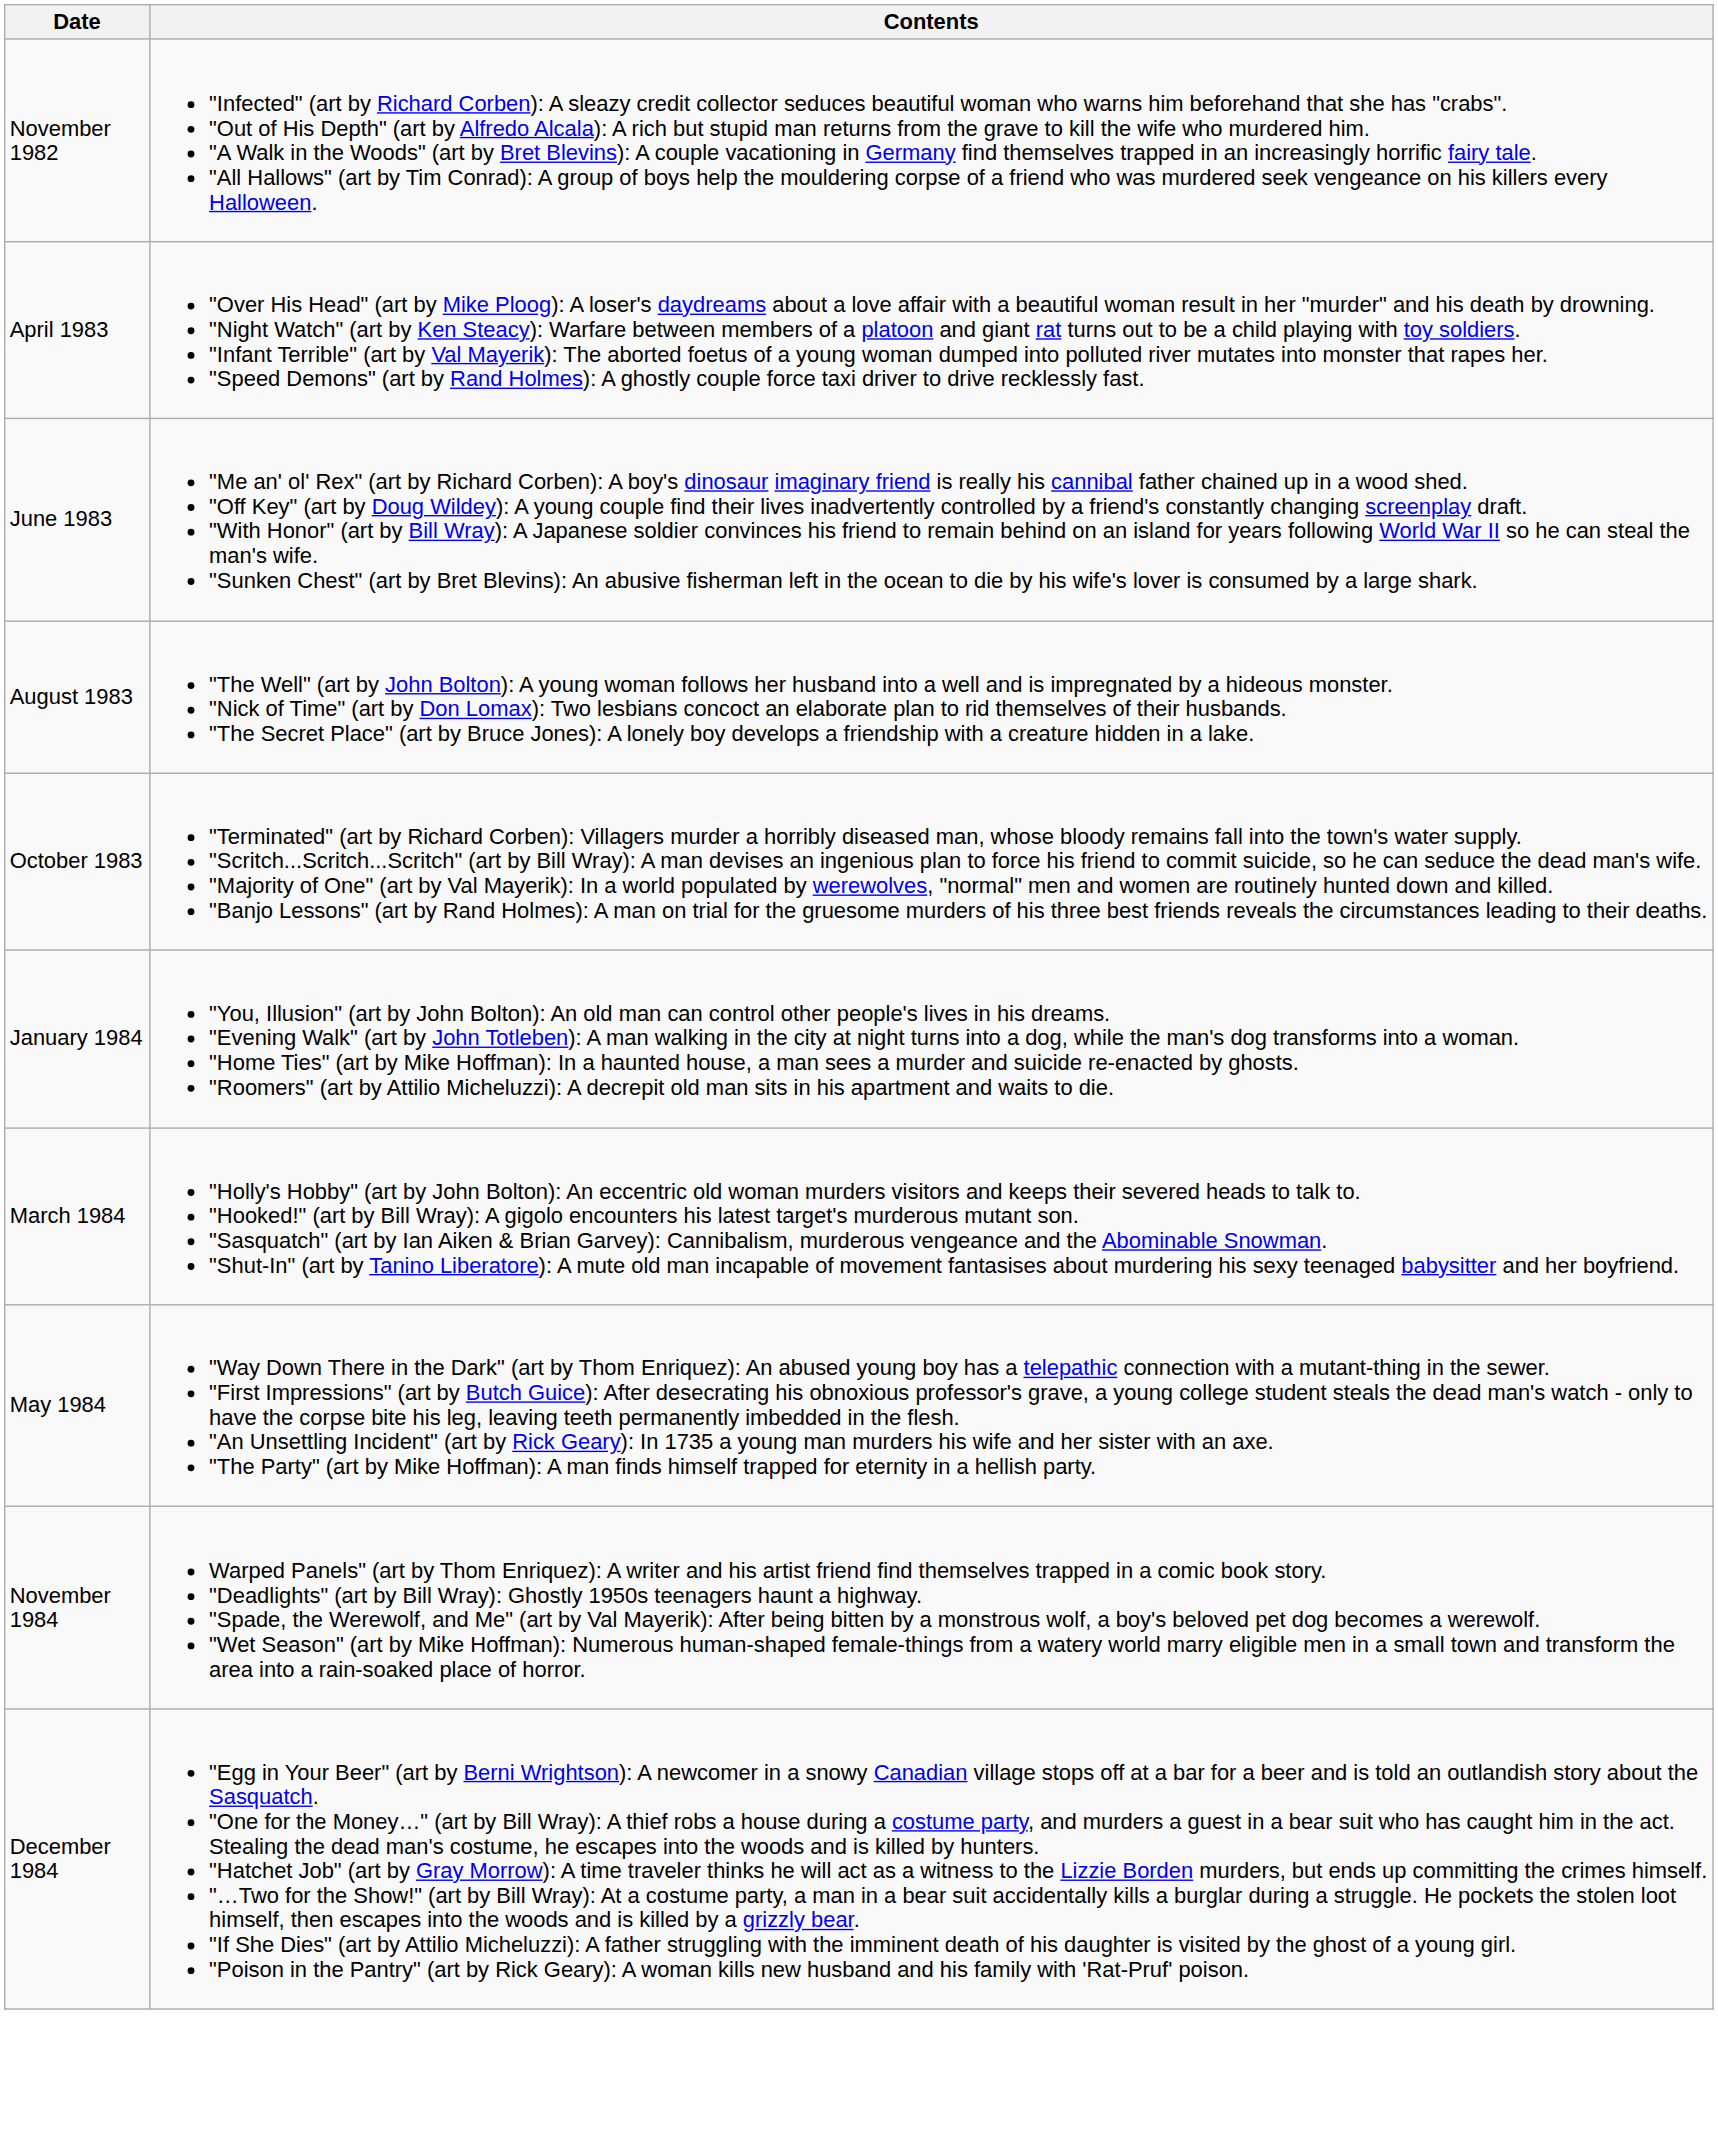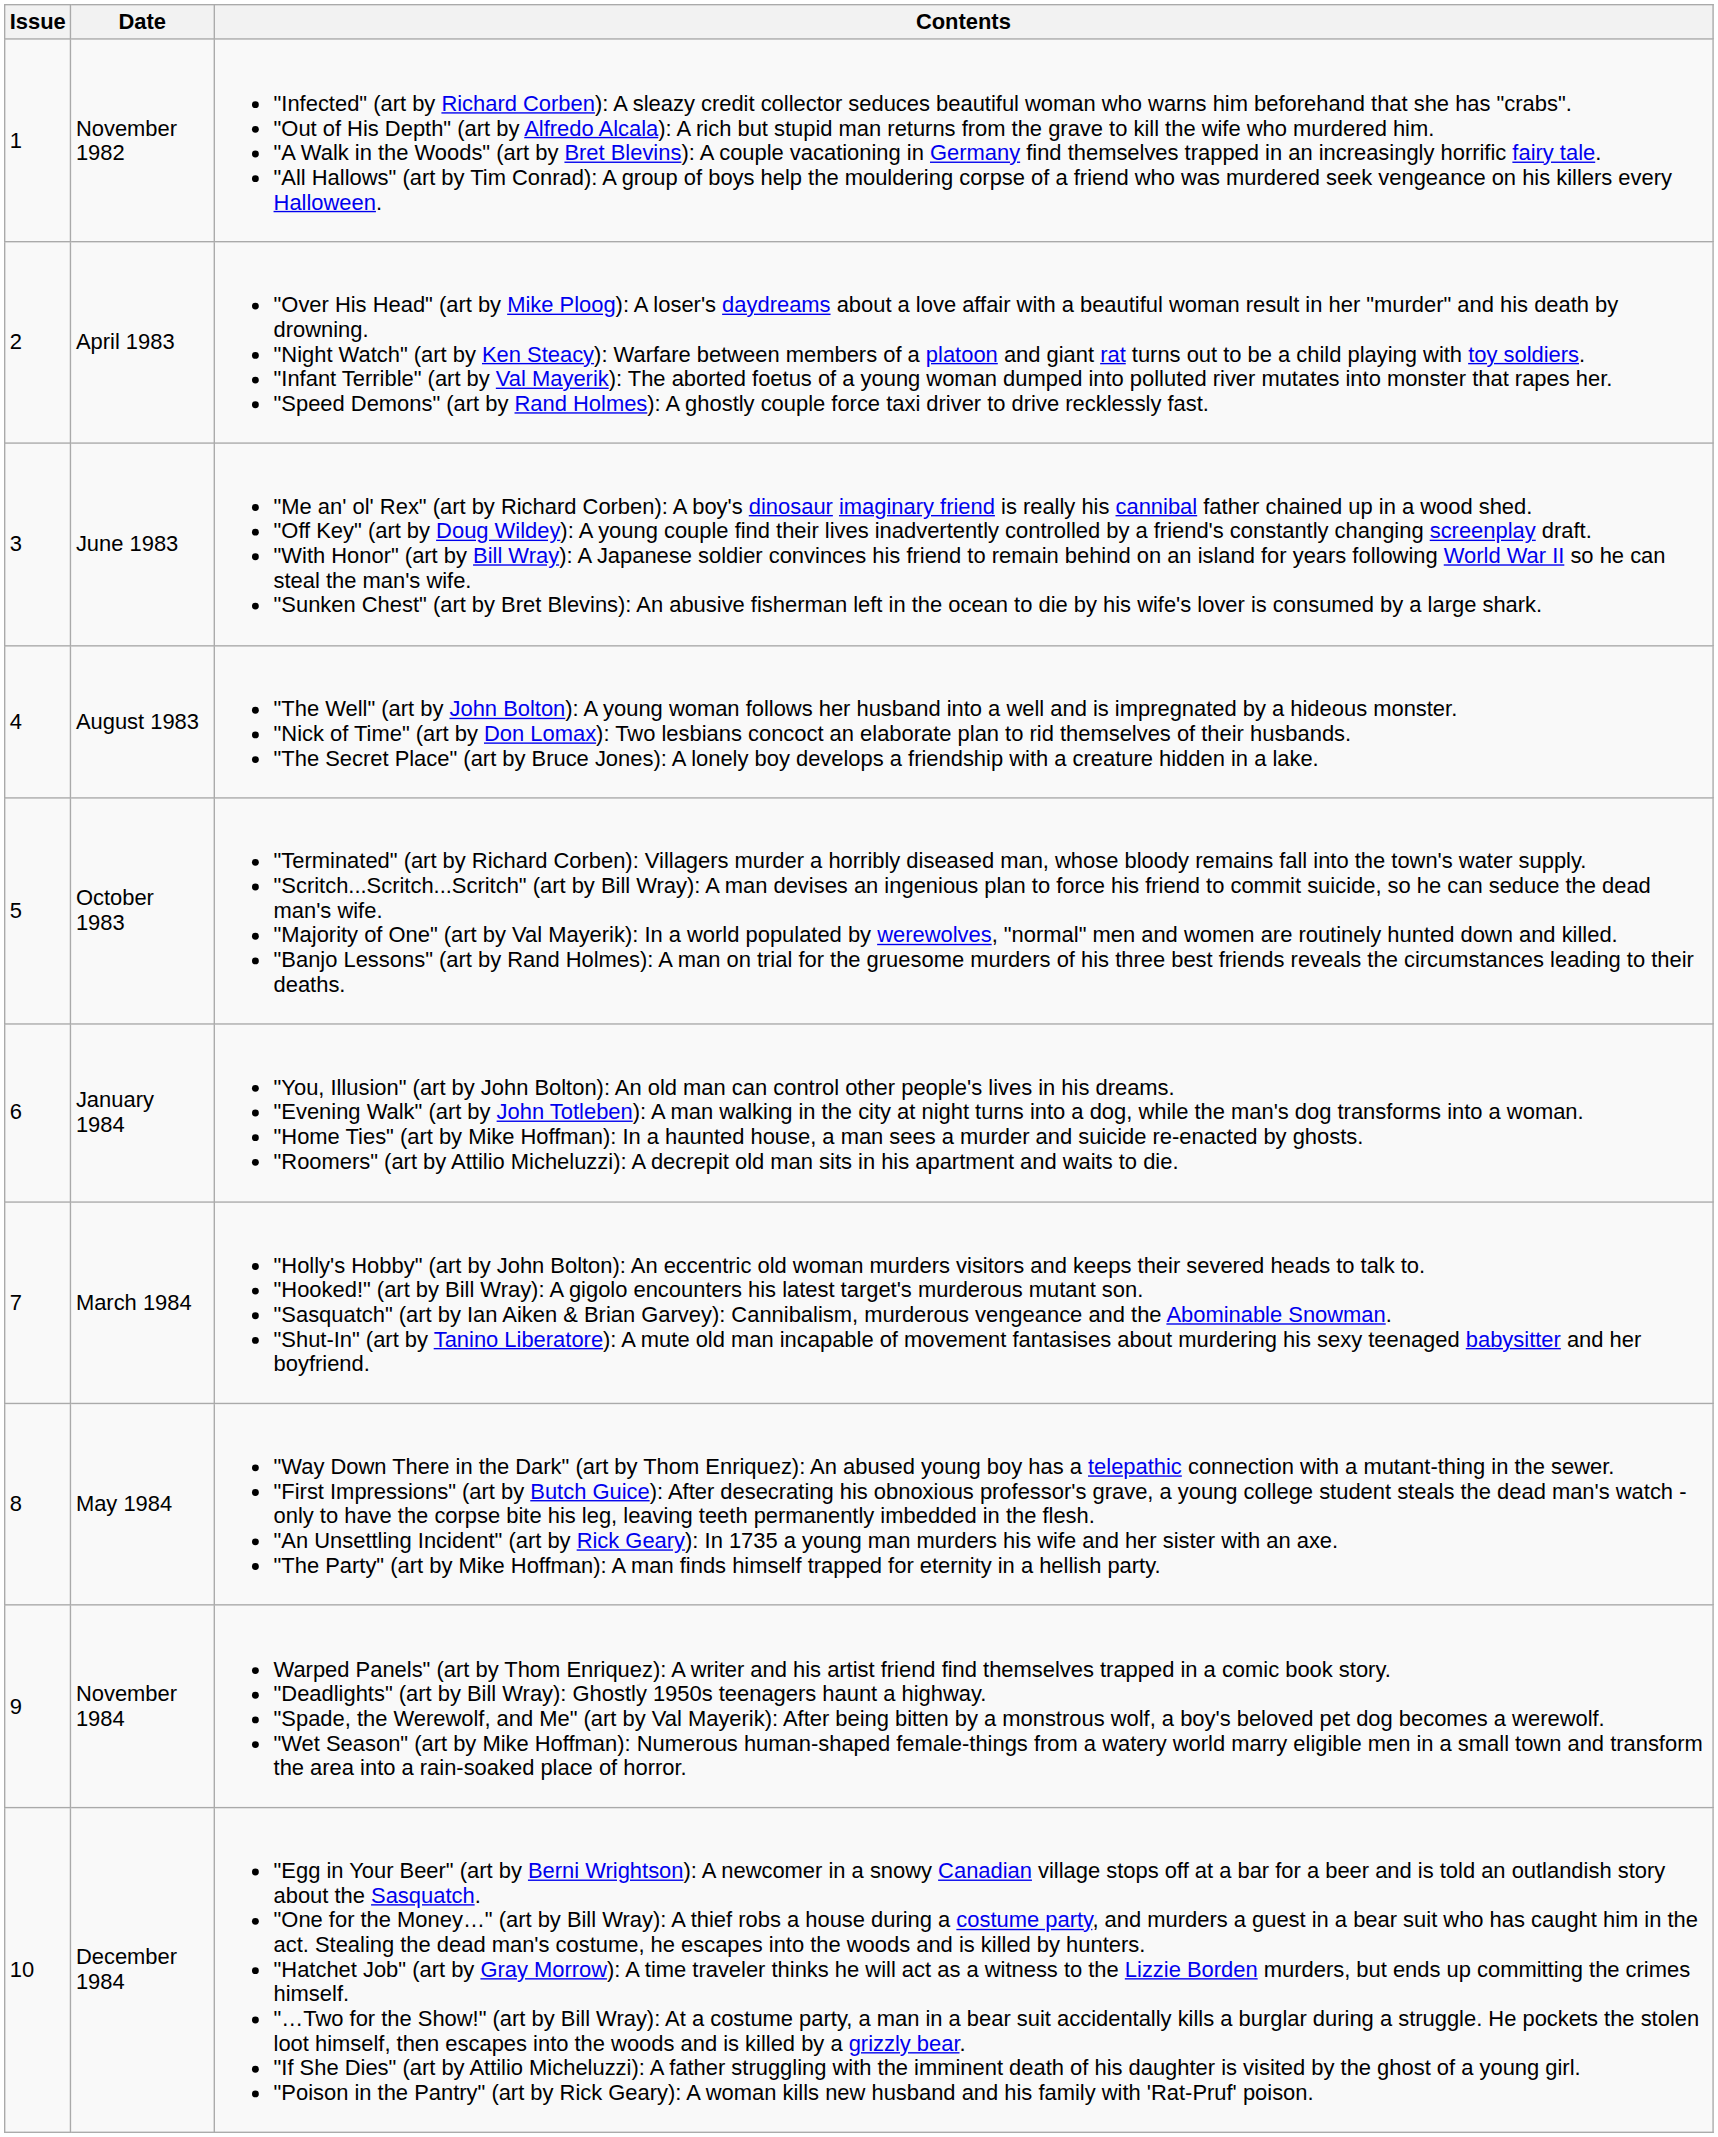 <table class="wikitable mw-collapsible width="75%">
 <tr>
+<th>Issue</th>
 <th>Date</th>
 <th>Contents</th>
 </tr>
 <tr>
+<td>1</td>
 <td>November 1982</td>
 <td><br><ul><li>"Infected" (art by <a href='#'>Richard Corben</a>): A sleazy credit collector seduces beautiful woman who warns him beforehand that she has "crabs".</li><li>"Out of His Depth" (art by <a href='#'>Alfredo Alcala</a>): A rich but stupid man returns from the grave to kill the wife who murdered him.</li><li>"A Walk in the Woods" (art by <a href='#'>Bret Blevins</a>): A couple vacationing in <a href='#'>Germany</a> find themselves trapped in an increasingly horrific <a href='#'>fairy tale</a>.</li><li>"All Hallows" (art by Tim Conrad): A group of boys help the mouldering corpse of a friend who was murdered seek vengeance on his killers every <a href='#'>Halloween</a>.</li></ul></td>
 </tr>
 <tr>
+<td>2</td>
 <td>April 1983</td>
 <td><br><ul><li>"Over His Head" (art by <a href='#'>Mike Ploog</a>): A loser's <a href='#'>daydreams</a> about a love affair with a beautiful woman result in her "murder" and his death by drowning.</li><li>"Night Watch" (art by <a href='#'>Ken Steacy</a>): Warfare between members of a <a href='#'>platoon</a> and giant <a href='#'>rat</a> turns out to be a child playing with <a href='#'>toy soldiers</a>.</li><li>"Infant Terrible"  (art by <a href='#'>Val Mayerik</a>): The aborted foetus of a young woman dumped into polluted river mutates into monster that rapes her.</li><li>"Speed Demons"  (art by <a href='#'>Rand Holmes</a>): A ghostly couple force taxi driver to drive recklessly fast.</li></ul></td>
 </tr>
 <tr>
+<td>3</td>
 <td>June 1983</td>
 <td><br><ul><li>"Me an' ol' Rex"  (art by Richard Corben): A boy's <a href='#'>dinosaur</a> <a href='#'>imaginary friend</a> is really his <a href='#'>cannibal</a> father chained up in a wood shed.</li><li>"Off Key" (art by <a href='#'>Doug Wildey</a>): A young couple find their lives inadvertently controlled by a friend's constantly changing <a href='#'>screenplay</a> draft.</li><li>"With Honor" (art by <a href='#'>Bill Wray</a>): A Japanese soldier convinces his friend to remain behind on an island for years following <a href='#'>World War II</a> so he can steal the man's wife.</li><li>"Sunken Chest" (art by Bret Blevins): An abusive fisherman left in the ocean to die by his wife's lover is consumed by a large shark.</li></ul></td>
 </tr>
 <tr>
+<td>4</td>
 <td>August 1983</td>
 <td><br><ul><li>"The Well" (art by <a href='#'>John Bolton</a>): A young woman follows her husband into a well and is impregnated by a hideous monster.</li><li>"Nick of Time" (art by <a href='#'>Don Lomax</a>): Two lesbians concoct an elaborate plan to rid themselves of their husbands.</li><li>"The Secret Place"  (art by Bruce Jones): A lonely boy develops a friendship with a creature hidden in a lake.</li></ul></td>
 </tr>
 <tr>
+<td>5</td>
 <td>October 1983</td>
 <td><br><ul><li>"Terminated" (art by Richard Corben): Villagers murder a horribly diseased man, whose bloody remains fall into the town's water supply.</li><li>"Scritch...Scritch...Scritch" (art by Bill Wray): A man devises an ingenious plan to force his friend to commit suicide, so he can seduce the dead man's wife.</li><li>"Majority of One" (art by Val Mayerik): In a world populated by <a href='#'>werewolves</a>, "normal" men and women are routinely hunted down and killed.</li><li>"Banjo Lessons" (art by Rand Holmes): A man on trial for the gruesome murders of his three best friends reveals the circumstances leading to their deaths.</li></ul></td>
 </tr>
 <tr>
+<td>6</td>
 <td>January 1984</td>
 <td><br><ul><li>"You, Illusion" (art by John Bolton): An old man can control other people's lives in his dreams.</li><li>"Evening Walk" (art by <a href='#'>John Totleben</a>): A man walking in the city at night turns into a dog, while the man's dog transforms into a woman.</li><li>"Home Ties" (art by Mike Hoffman): In a haunted house, a man sees a murder and suicide re-enacted by ghosts.</li><li>"Roomers" (art by Attilio Micheluzzi): A decrepit old man sits in his apartment and waits to die.</li></ul></td>
 </tr>
 <tr>
+<td>7</td>
 <td>March 1984</td>
 <td><br><ul><li>"Holly's Hobby" (art by John Bolton): An eccentric old woman murders visitors and keeps their severed heads to talk to.</li><li>"Hooked!" (art by Bill Wray): A gigolo encounters his latest target's murderous mutant son.</li><li>"Sasquatch" (art by Ian Aiken & Brian Garvey): Cannibalism, murderous vengeance and the <a href='#'>Abominable Snowman</a>.</li><li>"Shut-In" (art by <a href='#'>Tanino Liberatore</a>): A mute old man incapable of movement fantasises about murdering his sexy teenaged <a href='#'>babysitter</a> and her boyfriend.</li></ul></td>
 </tr>
 <tr>
+<td>8</td>
 <td>May 1984</td>
 <td><br><ul><li>"Way Down There in the Dark" (art by Thom Enriquez): An abused young boy has a <a href='#'>telepathic</a> connection with a mutant-thing in the sewer.</li><li>"First Impressions" (art by <a href='#'>Butch Guice</a>): After desecrating his obnoxious professor's grave, a young college student steals the dead man's watch - only to have the corpse bite his leg, leaving teeth permanently imbedded in the flesh.</li><li>"An Unsettling Incident" (art by <a href='#'>Rick Geary</a>): In 1735 a young man murders his wife and her sister with an axe.</li><li>"The Party" (art by Mike Hoffman): A man finds himself trapped for eternity in a hellish party.</li></ul></td>
 </tr>
 <tr>
+<td>9</td>
 <td>November 1984</td>
 <td><br><ul><li>Warped Panels" (art by Thom Enriquez): A writer and his artist friend find themselves trapped in a comic book story.</li><li>"Deadlights" (art by Bill Wray): Ghostly 1950s teenagers haunt a highway.</li><li>"Spade, the Werewolf, and Me" (art by Val Mayerik): After being bitten by a monstrous wolf, a boy's beloved pet dog becomes a werewolf.</li><li>"Wet Season" (art by Mike Hoffman): Numerous human-shaped female-things from a watery world marry eligible men in a small town and transform the area into a rain-soaked place of horror.</li></ul></td>
 </tr>
 <tr>
+<td>10</td>
 <td>December 1984</td>
 <td><br><ul><li>"Egg in Your Beer" (art by <a href='#'>Berni Wrightson</a>): A newcomer in a snowy <a href='#'>Canadian</a> village stops off at a bar for a beer and is told an outlandish story about the <a href='#'>Sasquatch</a>.</li><li>"One for the Money…" (art by Bill Wray): A thief robs a house during a <a href='#'>costume party</a>, and murders a guest in a bear suit who has caught him in the act. Stealing the dead man's costume, he escapes into the woods and is killed by hunters.</li><li>"Hatchet Job" (art by <a href='#'>Gray Morrow</a>): A time traveler thinks he will act as a witness to the <a href='#'>Lizzie Borden</a> murders, but ends up committing the crimes himself.</li><li>"…Two for the Show!" (art by Bill Wray): At a costume party, a man in a bear suit accidentally kills a burglar during a struggle. He pockets the stolen loot himself, then escapes into the woods and is killed by a <a href='#'>grizzly bear</a>.</li><li>"If She Dies" (art by Attilio Micheluzzi): A father struggling with the imminent death of his daughter is visited by the ghost of a young girl.</li><li>"Poison in the Pantry" (art by Rick Geary): A woman kills new husband and his family with 'Rat-Pruf' poison.</li></ul></td>
 </tr>
 </table>
